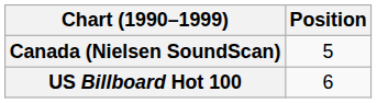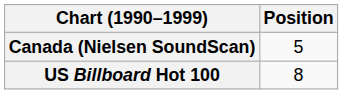 <table class="wikitable sortable plainrowheaders" style="text-align:center">
 <tr>
 <th>Chart (1990–1999)</th>
 <th>Position</th>
 </tr>
 <tr>
 <th scope="row">Canada (Nielsen SoundScan)</th>
 <td align=center>5</td>
 </tr>
 <tr>
 <th scope="row">US <em>Billboard</em> Hot 100</th>
-<td align="center">6</td>
+<td align="center">8</td>
 </tr>
 </table>
